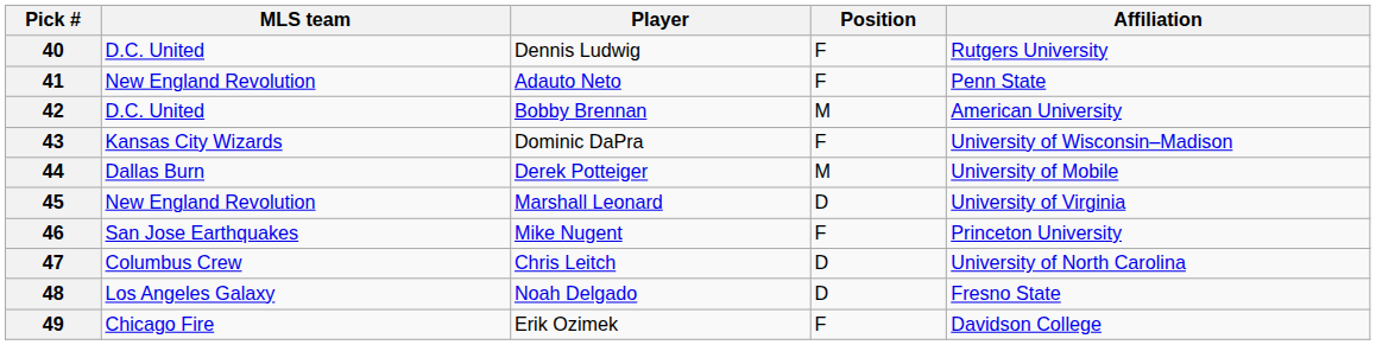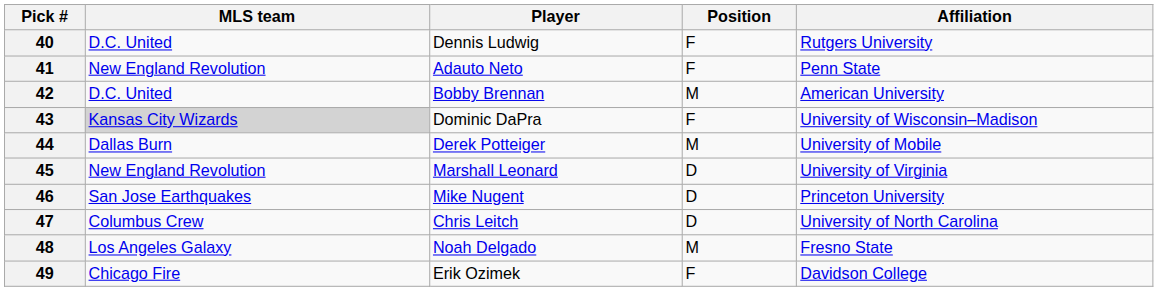 <table class="wikitable sortable" style="width:90%">
 <tr>
 <th width=7%>Pick #</th>
 <th width=30%>MLS team</th>
 <th width=22%>Player</th>
 <th width=10%>Position</th>
 <th>Affiliation</th>
 </tr>
 <tr>
 <th>40</th>
 <td><a href='#'>D.C. United</a></td>
 <td>Dennis Ludwig</td>
 <td>F</td>
 <td><a href='#'>Rutgers University</a></td>
 </tr>
 <tr>
 <th>41</th>
 <td><a href='#'>New England Revolution</a></td>
 <td><a href='#'>Adauto Neto</a></td>
 <td>F</td>
 <td><a href='#'>Penn State</a></td>
 </tr>
 <tr>
 <th>42</th>
 <td><a href='#'>D.C. United</a></td>
 <td><a href='#'>Bobby Brennan</a></td>
 <td>M</td>
 <td><a href='#'>American University</a></td>
 </tr>
 <tr>
 <th>43</th>
-<td><a href='#'>Kansas City Wizards</a></td>
+<td style="background: lightgrey;"><a href='#'>Kansas City Wizards</a></td>
 <td>Dominic DaPra</td>
 <td>F</td>
 <td><a href='#'>University of Wisconsin–Madison</a></td>
 </tr>
 <tr>
 <th>44</th>
 <td><a href='#'>Dallas Burn</a></td>
 <td><a href='#'>Derek Potteiger</a></td>
 <td>M</td>
 <td><a href='#'>University of Mobile</a></td>
 </tr>
 <tr>
 <th>45</th>
 <td><a href='#'>New England Revolution</a></td>
 <td><a href='#'>Marshall Leonard</a></td>
 <td>D</td>
 <td><a href='#'>University of Virginia</a></td>
 </tr>
 <tr>
 <th>46</th>
 <td><a href='#'>San Jose Earthquakes</a></td>
 <td><a href='#'>Mike Nugent</a></td>
-<td>F</td>
+<td>D</td>
 <td><a href='#'>Princeton University</a></td>
 </tr>
 <tr>
 <th>47</th>
 <td><a href='#'>Columbus Crew</a></td>
 <td><a href='#'>Chris Leitch</a></td>
 <td>D</td>
 <td><a href='#'>University of North Carolina</a></td>
 </tr>
 <tr>
 <th>48</th>
 <td><a href='#'>Los Angeles Galaxy</a></td>
 <td><a href='#'>Noah Delgado</a></td>
-<td>D</td>
+<td>M</td>
 <td><a href='#'>Fresno State</a></td>
 </tr>
 <tr>
 <th>49</th>
 <td><a href='#'>Chicago Fire</a></td>
 <td>Erik Ozimek</td>
 <td>F</td>
 <td><a href='#'>Davidson College</a></td>
 </tr>
 </table>
